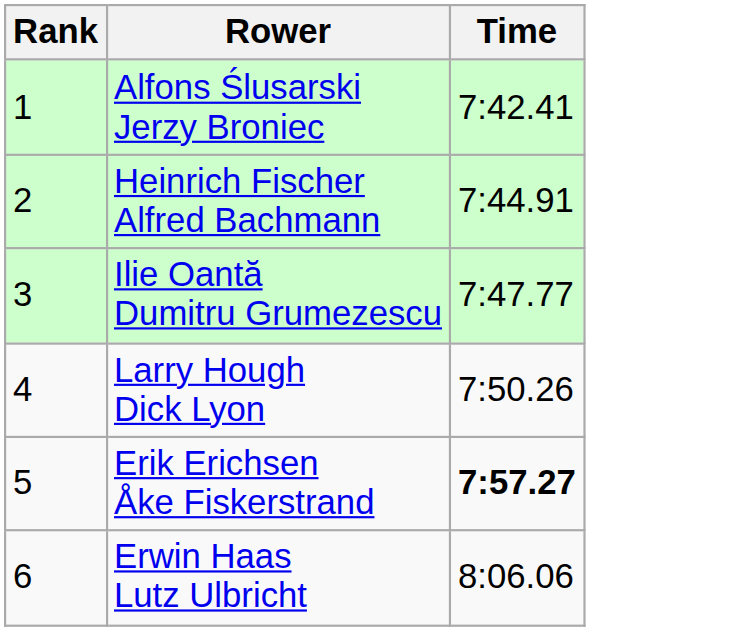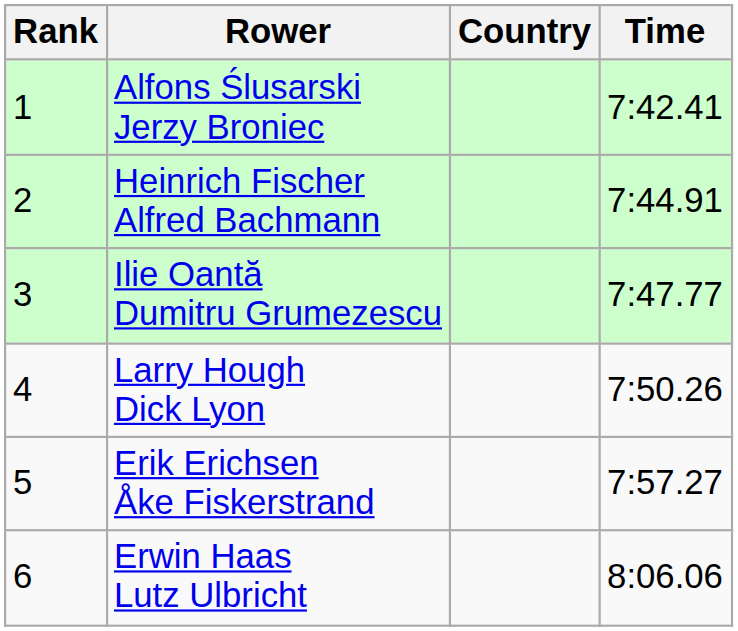 <table class="wikitable sortable" style="text-align:middle">
 <tr>
 <th>Rank</th>
 <th>Rower</th>
+<th>Country</th>
 <th>Time</th>
 </tr>
 <tr bgcolor=ccffcc>
 <td>1</td>
 <td><a href='#'>Alfons Ślusarski</a><br><a href='#'>Jerzy Broniec</a></td>
+<td></td>
 <td>7:42.41</td>
 </tr>
 <tr bgcolor=ccffcc>
 <td>2</td>
 <td><a href='#'>Heinrich Fischer</a><br><a href='#'>Alfred Bachmann</a></td>
+<td></td>
 <td>7:44.91</td>
 </tr>
 <tr bgcolor=ccffcc>
 <td>3</td>
 <td><a href='#'>Ilie Oantă</a><br><a href='#'>Dumitru Grumezescu</a></td>
+<td></td>
 <td>7:47.77</td>
 </tr>
 <tr>
 <td>4</td>
 <td><a href='#'>Larry Hough</a><br><a href='#'>Dick Lyon</a></td>
+<td></td>
 <td>7:50.26</td>
 </tr>
 <tr>
 <td>5</td>
 <td><a href='#'>Erik Erichsen</a><br><a href='#'>Åke Fiskerstrand</a></td>
-<td><strong>7:57.27</strong></td>
+<td></td>
+<td>7:57.27</td>
 </tr>
 <tr>
 <td>6</td>
 <td><a href='#'>Erwin Haas</a><br><a href='#'>Lutz Ulbricht</a></td>
+<td></td>
 <td>8:06.06</td>
 </tr>
 </table>
